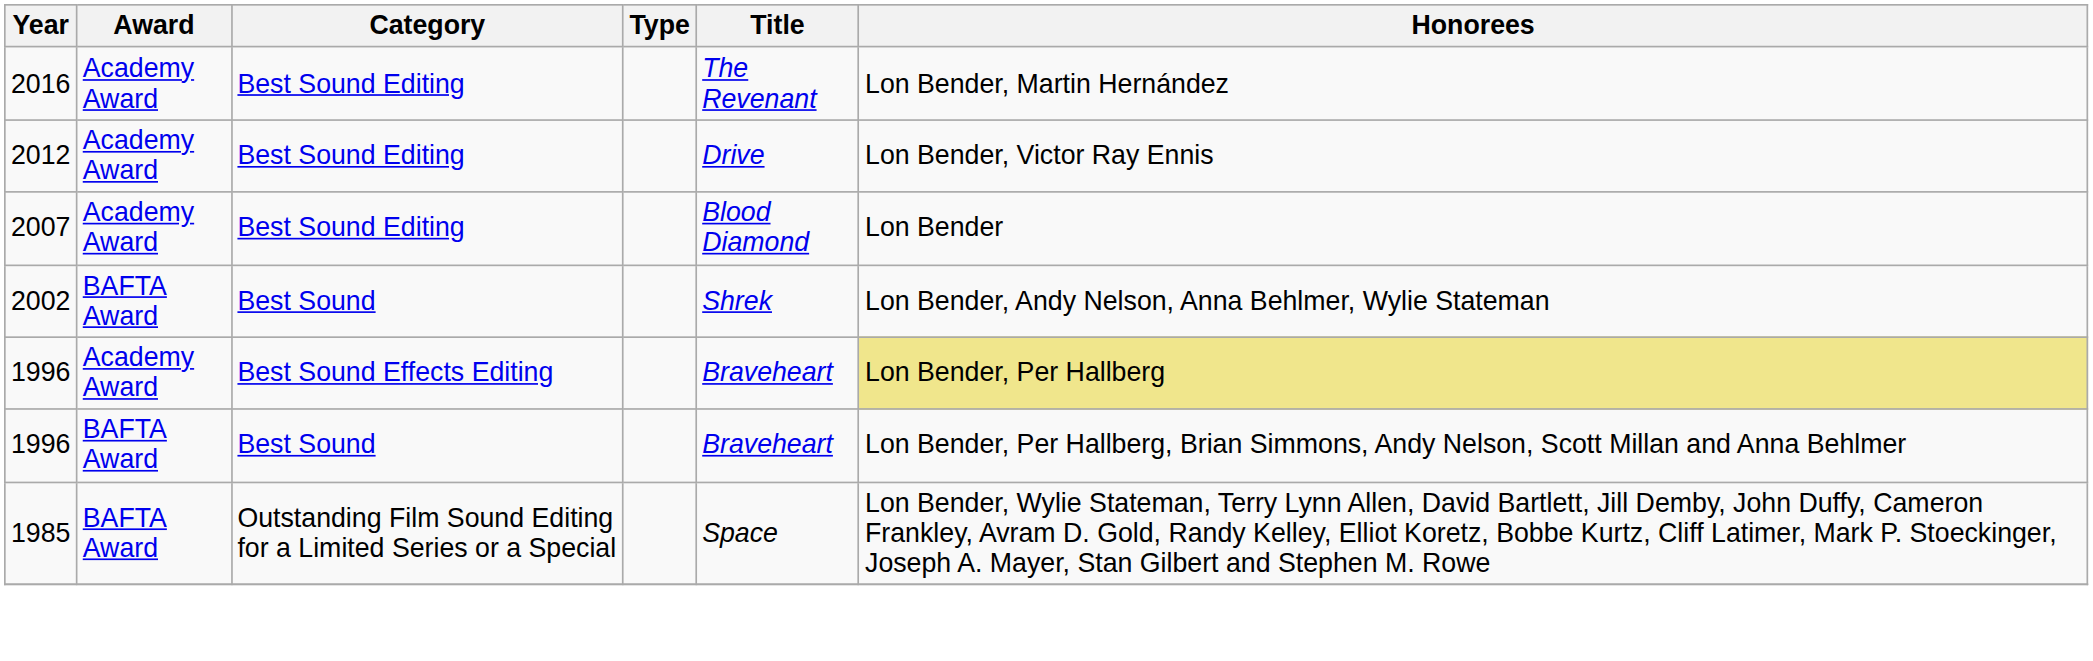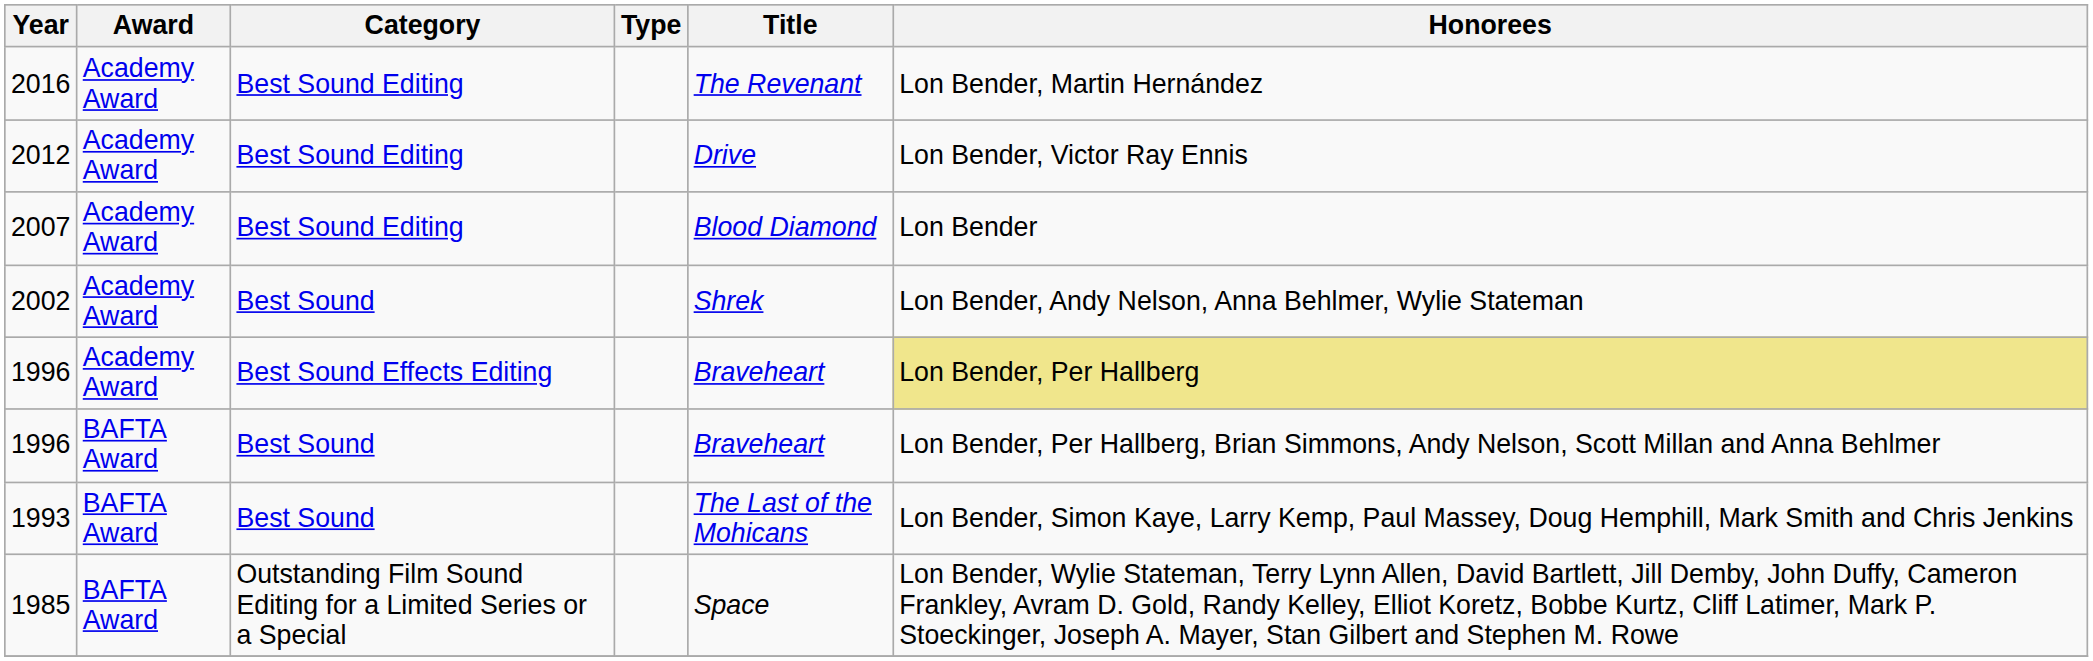 <table class=wikitable>
 <tr>
 <th>Year</th>
 <th>Award</th>
 <th>Category</th>
 <th>Type</th>
 <th>Title</th>
 <th>Honorees</th>
 </tr>
 <tr>
 <td>2016</td>
 <td><a href='#'>Academy Award</a></td>
 <td><a href='#'>Best Sound Editing</a></td>
 <td></td>
 <td><em><a href='#'>The Revenant</a></em></td>
 <td>Lon Bender, Martin Hernández</td>
 </tr>
 <tr>
 <td>2012</td>
 <td><a href='#'>Academy Award</a></td>
 <td><a href='#'>Best Sound Editing</a></td>
 <td></td>
 <td><em><a href='#'>Drive</a></em></td>
 <td>Lon Bender, Victor Ray Ennis</td>
 </tr>
 <tr>
 <td>2007</td>
 <td><a href='#'>Academy Award</a></td>
 <td><a href='#'>Best Sound Editing</a></td>
 <td></td>
 <td><a href='#'><em>Blood Diamond</em></a></td>
 <td>Lon Bender</td>
 </tr>
 <tr>
 <td>2002</td>
-<td><a href='#'>BAFTA Award</a></td>
+<td><a href='#'>Academy Award</a></td>
 <td><a href='#'>Best Sound</a></td>
 <td></td>
 <td><em><a href='#'>Shrek</a></em></td>
 <td>Lon Bender, Andy Nelson, Anna Behlmer, Wylie Stateman</td>
 </tr>
 <tr>
 <td>1996</td>
 <td><a href='#'>Academy Award</a></td>
 <td><a href='#'>Best Sound Effects Editing</a></td>
 <td></td>
 <td><em><a href='#'>Braveheart</a></em></td>
 <td style="background: khaki;">Lon Bender, Per Hallberg</td>
 </tr>
 <tr>
 <td>1996</td>
 <td><a href='#'>BAFTA Award</a></td>
 <td><a href='#'>Best Sound</a></td>
 <td></td>
 <td><em><a href='#'>Braveheart</a></em></td>
 <td>Lon Bender, Per Hallberg, Brian Simmons, Andy Nelson, Scott Millan and Anna Behlmer</td>
 </tr>
 <tr>
+<td>1993</td>
+<td><a href='#'>BAFTA Award</a></td>
+<td><a href='#'>Best Sound</a></td>
+<td></td>
+<td><a href='#'><em>The Last of the Mohicans</em></a></td>
+<td>Lon Bender, Simon Kaye, Larry Kemp, Paul Massey, Doug Hemphill, Mark Smith and Chris Jenkins</td>
+</tr>
+<tr>
 <td>1985</td>
 <td><a href='#'>BAFTA Award</a></td>
 <td>Outstanding Film Sound Editing for a Limited Series or a Special</td>
 <td></td>
 <td><em>Space</em></td>
 <td>Lon Bender, Wylie Stateman, Terry Lynn Allen, David Bartlett, Jill Demby, John Duffy, Cameron Frankley, Avram D. Gold, Randy Kelley, Elliot Koretz, Bobbe Kurtz, Cliff Latimer, Mark P. Stoeckinger, Joseph A. Mayer, Stan Gilbert and Stephen M. Rowe</td>
 </tr>
 <tr>
 </tr>
 </table>
